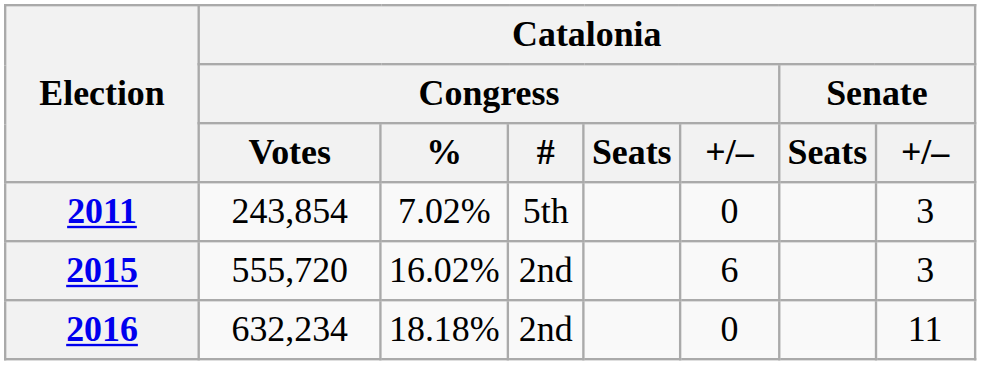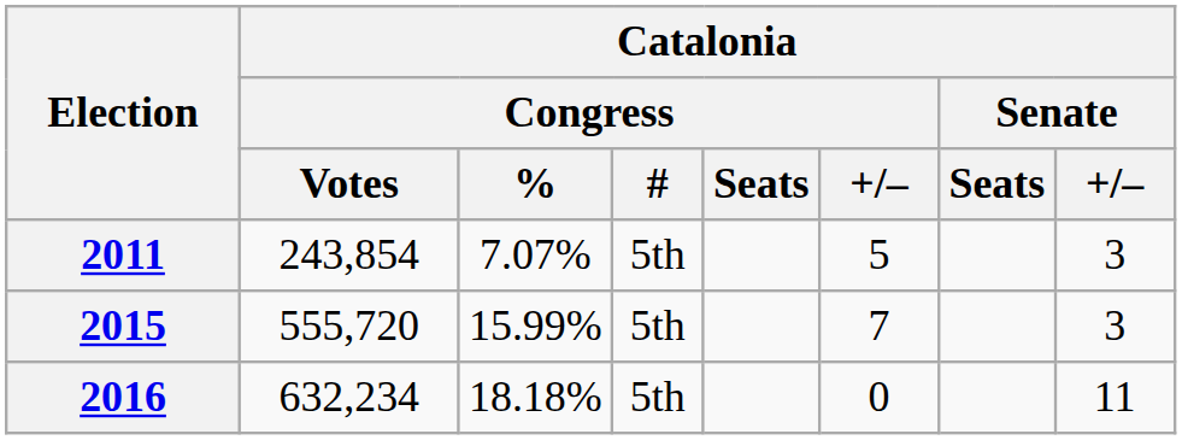 <table class="wikitable" style="font-size:95%; text-align:center;">
 <tr>
 <th rowspan="3" width="75">Election</th>
 <th colspan="7">Catalonia</th>
 </tr>
 <tr>
 <th colspan="5">Congress</th>
 <th colspan="2">Senate</th>
 </tr>
 <tr>
 <th width="70">Votes</th>
 <th width="35">%</th>
 <th width="25">#</th>
 <th>Seats</th>
 <th width="35">+/–</th>
 <th>Seats</th>
 <th width="35">+/–</th>
 </tr>
 <tr>
 <th><a href='#'>2011</a></th>
 <td>243,854</td>
-<td>7.02%</td>
+<td>7.07%</td>
 <td>5th</td>
 <td></td>
-<td>0</td>
+<td>5</td>
 <td></td>
 <td>3</td>
 </tr>
 <tr>
 <th><a href='#'>2015</a></th>
 <td>555,720</td>
-<td>16.02%</td>
-<td>2nd</td>
+<td>15.99%</td>
+<td>5th</td>
 <td></td>
-<td>6</td>
+<td>7</td>
 <td></td>
 <td>3</td>
 </tr>
 <tr>
 <th><a href='#'>2016</a></th>
 <td>632,234</td>
 <td>18.18%</td>
-<td>2nd</td>
+<td>5th</td>
 <td></td>
 <td>0</td>
 <td></td>
 <td>11</td>
 </tr>
 </table>
